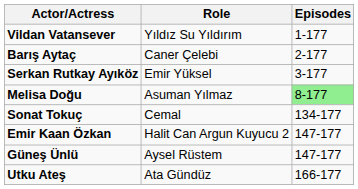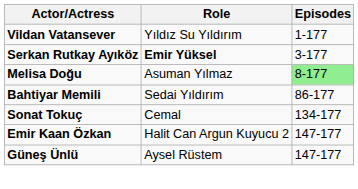 <table class="wikitable" border="1">
 <tr>
 <th>Actor/Actress</th>
 <th>Role</th>
 <th>Episodes</th>
 </tr>
 <tr>
 <td><strong>Vildan Vatansever</strong></td>
 <td>Yıldız Su Yıldırım</td>
 <td>1-177</td>
 </tr>
 <tr>
-<td><strong>Barış Aytaç</strong></td>
-<td>Caner Çelebi</td>
-<td>2-177</td>
-</tr>
-<tr>
 <td><strong>Serkan Rutkay Ayıköz</strong></td>
-<td>Emir Yüksel</td>
+<td><strong>Emir Yüksel</strong></td>
 <td>3-177</td>
 </tr>
 <tr>
 <td><strong>Melisa Doğu</strong></td>
 <td>Asuman Yılmaz</td>
 <td style="background: lightgreen;">8-177</td>
+</tr>
+<tr>
+<td><strong>Bahtiyar Memili</strong></td>
+<td>Sedai Yıldırım</td>
+<td>86-177</td>
 </tr>
 <tr>
 <td><strong>Sonat Tokuç</strong></td>
 <td>Cemal</td>
 <td>134-177</td>
 </tr>
 <tr>
 <td><strong>Emir Kaan Özkan</strong></td>
 <td>Halit Can Argun Kuyucu 2</td>
 <td>147-177</td>
 </tr>
 <tr>
 <td><strong>Güneş Ünlü</strong></td>
 <td>Aysel Rüstem</td>
 <td>147-177</td>
 </tr>
-<tr>
-<td><strong>Utku Ateş</strong></td>
-<td>Ata Gündüz</td>
-<td>166-177</td>
-</tr>
 </table>
